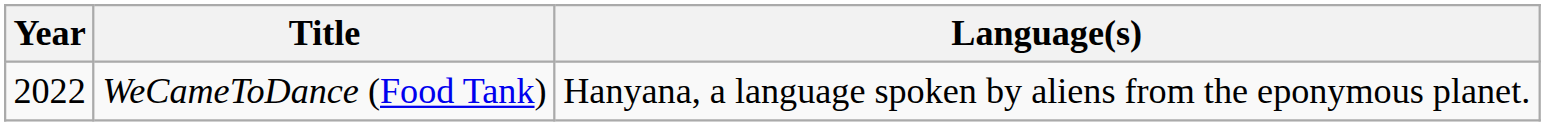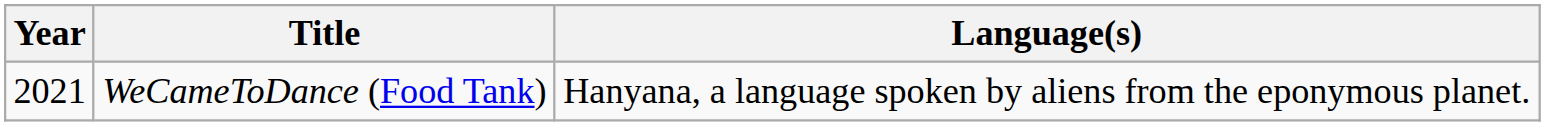 <table class="wikitable sortable">
 <tr>
 <th>Year</th>
 <th>Title</th>
 <th>Language(s)</th>
 </tr>
 <tr>
-<td>2022</td>
+<td>2021</td>
 <td><em>WeCameToDance</em> (<a href='#'>Food Tank</a>)</td>
 <td>Hanyana, a language spoken by aliens from the eponymous planet.</td>
 </tr>
 </table>
